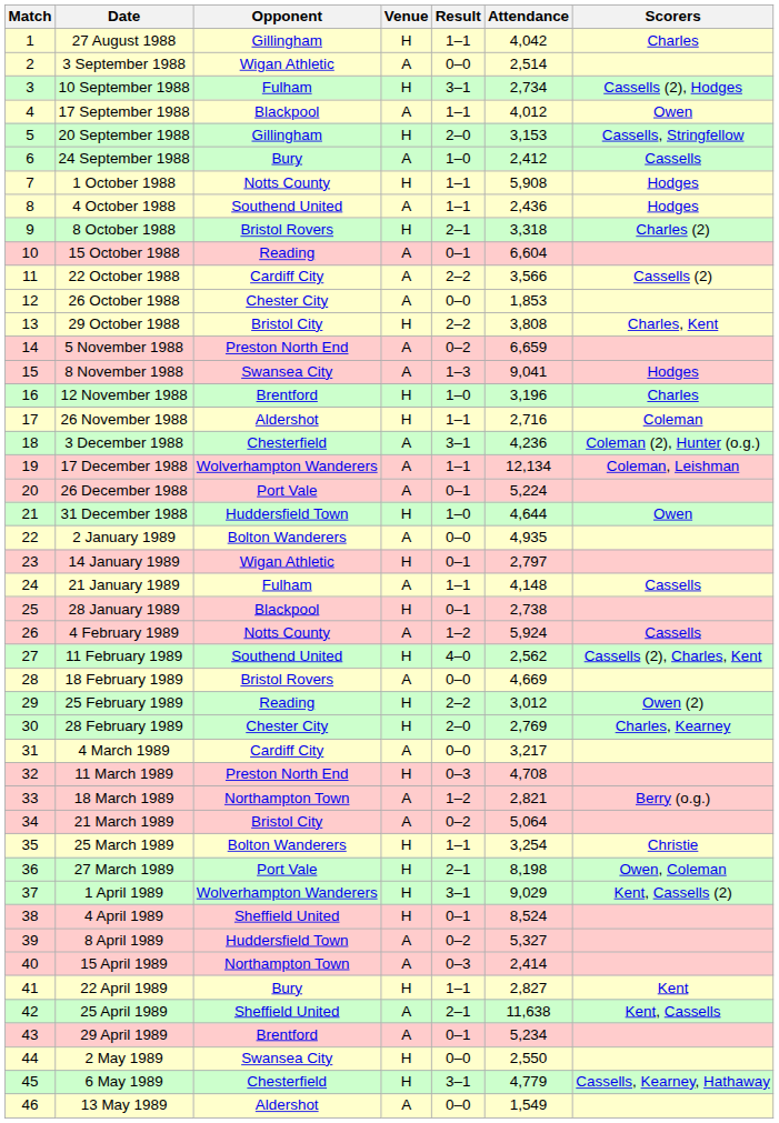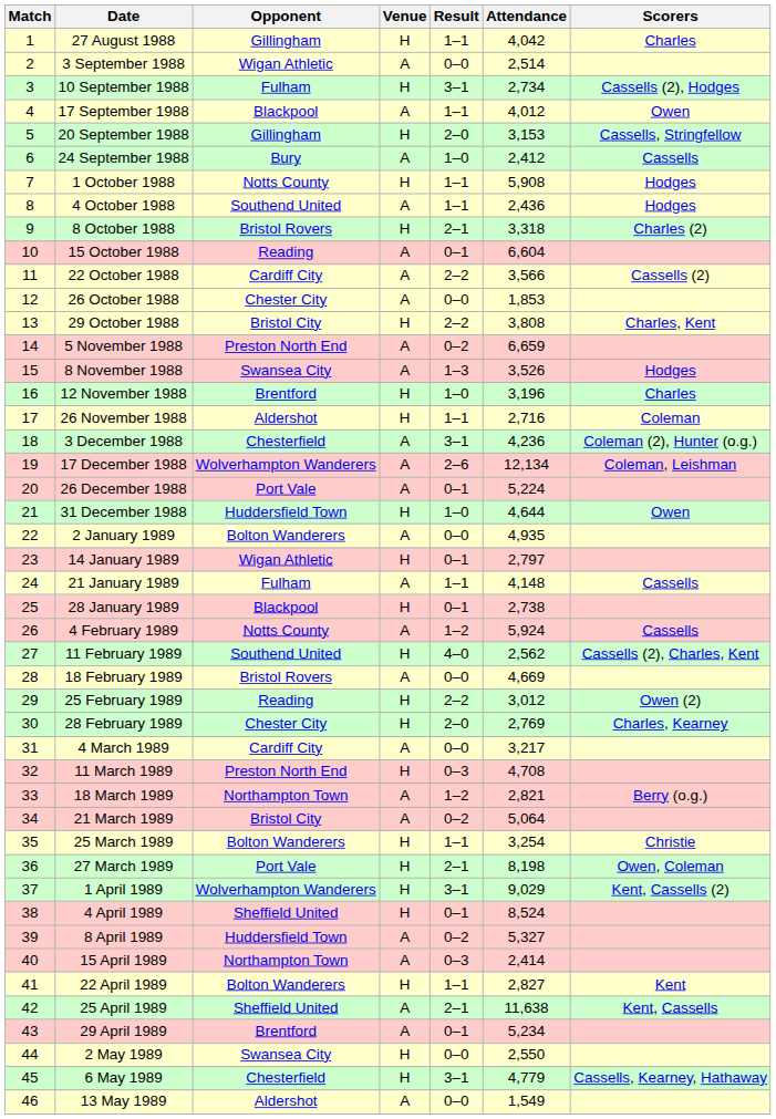 <table class="wikitable" style="font-size:100%; text-align:center">
 <tr>
 <th>Match</th>
 <th>Date</th>
 <th>Opponent</th>
 <th>Venue</th>
 <th>Result</th>
 <th>Attendance</th>
 <th>Scorers</th>
 </tr>
 <tr style="background: #FFFFCC;">
 <td>1</td>
 <td>27 August 1988</td>
 <td><a href='#'>Gillingham</a></td>
 <td>H</td>
 <td>1–1</td>
 <td>4,042</td>
 <td><a href='#'>Charles</a></td>
 </tr>
 <tr style="background: #FFFFCC;">
 <td>2</td>
 <td>3 September 1988</td>
 <td><a href='#'>Wigan Athletic</a></td>
 <td>A</td>
 <td>0–0</td>
 <td>2,514</td>
 <td></td>
 </tr>
 <tr style="background: #CCFFCC;">
 <td>3</td>
 <td>10 September 1988</td>
 <td><a href='#'>Fulham</a></td>
 <td>H</td>
 <td>3–1</td>
 <td>2,734</td>
 <td><a href='#'>Cassells</a> (2), <a href='#'>Hodges</a></td>
 </tr>
 <tr style="background: #FFFFCC;">
 <td>4</td>
 <td>17 September 1988</td>
 <td><a href='#'>Blackpool</a></td>
 <td>A</td>
 <td>1–1</td>
 <td>4,012</td>
 <td><a href='#'>Owen</a></td>
 </tr>
 <tr style="background: #CCFFCC;">
 <td>5</td>
 <td>20 September 1988</td>
 <td><a href='#'>Gillingham</a></td>
 <td>H</td>
 <td>2–0</td>
 <td>3,153</td>
 <td><a href='#'>Cassells</a>, <a href='#'>Stringfellow</a></td>
 </tr>
 <tr style="background: #CCFFCC;">
 <td>6</td>
 <td>24 September 1988</td>
 <td><a href='#'>Bury</a></td>
 <td>A</td>
 <td>1–0</td>
 <td>2,412</td>
 <td><a href='#'>Cassells</a></td>
 </tr>
 <tr style="background: #FFFFCC;">
 <td>7</td>
 <td>1 October 1988</td>
 <td><a href='#'>Notts County</a></td>
 <td>H</td>
 <td>1–1</td>
 <td>5,908</td>
 <td><a href='#'>Hodges</a></td>
 </tr>
 <tr style="background: #FFFFCC;">
 <td>8</td>
 <td>4 October 1988</td>
 <td><a href='#'>Southend United</a></td>
 <td>A</td>
 <td>1–1</td>
 <td>2,436</td>
 <td><a href='#'>Hodges</a></td>
 </tr>
 <tr style="background: #CCFFCC;">
 <td>9</td>
 <td>8 October 1988</td>
 <td><a href='#'>Bristol Rovers</a></td>
 <td>H</td>
 <td>2–1</td>
 <td>3,318</td>
 <td><a href='#'>Charles</a> (2)</td>
 </tr>
 <tr style="background: #FFCCCC;">
 <td>10</td>
 <td>15 October 1988</td>
 <td><a href='#'>Reading</a></td>
 <td>A</td>
 <td>0–1</td>
 <td>6,604</td>
 <td></td>
 </tr>
 <tr style="background: #FFFFCC;">
 <td>11</td>
 <td>22 October 1988</td>
 <td><a href='#'>Cardiff City</a></td>
 <td>A</td>
 <td>2–2</td>
 <td>3,566</td>
 <td><a href='#'>Cassells</a> (2)</td>
 </tr>
 <tr style="background: #FFFFCC;">
 <td>12</td>
 <td>26 October 1988</td>
 <td><a href='#'>Chester City</a></td>
 <td>A</td>
 <td>0–0</td>
 <td>1,853</td>
 <td></td>
 </tr>
 <tr style="background: #FFFFCC;">
 <td>13</td>
 <td>29 October 1988</td>
 <td><a href='#'>Bristol City</a></td>
 <td>H</td>
 <td>2–2</td>
 <td>3,808</td>
 <td><a href='#'>Charles</a>, <a href='#'>Kent</a></td>
 </tr>
 <tr style="background: #FFCCCC;">
 <td>14</td>
 <td>5 November 1988</td>
 <td><a href='#'>Preston North End</a></td>
 <td>A</td>
 <td>0–2</td>
 <td>6,659</td>
 <td></td>
 </tr>
 <tr style="background: #FFCCCC;">
 <td>15</td>
 <td>8 November 1988</td>
 <td><a href='#'>Swansea City</a></td>
 <td>A</td>
 <td>1–3</td>
-<td>9,041</td>
+<td>3,526</td>
 <td><a href='#'>Hodges</a></td>
 </tr>
 <tr style="background: #CCFFCC;">
 <td>16</td>
 <td>12 November 1988</td>
 <td><a href='#'>Brentford</a></td>
 <td>H</td>
 <td>1–0</td>
 <td>3,196</td>
 <td><a href='#'>Charles</a></td>
 </tr>
 <tr style="background: #FFFFCC;">
 <td>17</td>
 <td>26 November 1988</td>
 <td><a href='#'>Aldershot</a></td>
 <td>H</td>
 <td>1–1</td>
 <td>2,716</td>
 <td><a href='#'>Coleman</a></td>
 </tr>
 <tr style="background: #CCFFCC;">
 <td>18</td>
 <td>3 December 1988</td>
 <td><a href='#'>Chesterfield</a></td>
 <td>A</td>
 <td>3–1</td>
 <td>4,236</td>
 <td><a href='#'>Coleman</a> (2), <a href='#'>Hunter</a> (o.g.)</td>
 </tr>
 <tr style="background: #FFCCCC;">
 <td>19</td>
 <td>17 December 1988</td>
 <td><a href='#'>Wolverhampton Wanderers</a></td>
 <td>A</td>
-<td>1–1</td>
+<td>2–6</td>
 <td>12,134</td>
 <td><a href='#'>Coleman</a>, <a href='#'>Leishman</a></td>
 </tr>
 <tr style="background: #FFCCCC;">
 <td>20</td>
 <td>26 December 1988</td>
 <td><a href='#'>Port Vale</a></td>
 <td>A</td>
 <td>0–1</td>
 <td>5,224</td>
 <td></td>
 </tr>
 <tr style="background: #CCFFCC;">
 <td>21</td>
 <td>31 December 1988</td>
 <td><a href='#'>Huddersfield Town</a></td>
 <td>H</td>
 <td>1–0</td>
 <td>4,644</td>
 <td><a href='#'>Owen</a></td>
 </tr>
 <tr style="background: #FFFFCC;">
 <td>22</td>
 <td>2 January 1989</td>
 <td><a href='#'>Bolton Wanderers</a></td>
 <td>A</td>
 <td>0–0</td>
 <td>4,935</td>
 <td></td>
 </tr>
 <tr style="background: #FFCCCC;">
 <td>23</td>
 <td>14 January 1989</td>
 <td><a href='#'>Wigan Athletic</a></td>
 <td>H</td>
 <td>0–1</td>
 <td>2,797</td>
 <td></td>
 </tr>
 <tr style="background: #FFFFCC;">
 <td>24</td>
 <td>21 January 1989</td>
 <td><a href='#'>Fulham</a></td>
 <td>A</td>
 <td>1–1</td>
 <td>4,148</td>
 <td><a href='#'>Cassells</a></td>
 </tr>
 <tr style="background: #FFCCCC;">
 <td>25</td>
 <td>28 January 1989</td>
 <td><a href='#'>Blackpool</a></td>
 <td>H</td>
 <td>0–1</td>
 <td>2,738</td>
 <td></td>
 </tr>
 <tr style="background: #FFCCCC;">
 <td>26</td>
 <td>4 February 1989</td>
 <td><a href='#'>Notts County</a></td>
 <td>A</td>
 <td>1–2</td>
 <td>5,924</td>
 <td><a href='#'>Cassells</a></td>
 </tr>
 <tr style="background: #CCFFCC;">
 <td>27</td>
 <td>11 February 1989</td>
 <td><a href='#'>Southend United</a></td>
 <td>H</td>
 <td>4–0</td>
 <td>2,562</td>
 <td><a href='#'>Cassells</a> (2), <a href='#'>Charles</a>, <a href='#'>Kent</a></td>
 </tr>
 <tr style="background: #FFFFCC;">
 <td>28</td>
 <td>18 February 1989</td>
 <td><a href='#'>Bristol Rovers</a></td>
 <td>A</td>
 <td>0–0</td>
 <td>4,669</td>
 <td></td>
 </tr>
 <tr style="background: #CCFFCC;">
 <td>29</td>
 <td>25 February 1989</td>
 <td><a href='#'>Reading</a></td>
 <td>H</td>
 <td>2–2</td>
 <td>3,012</td>
 <td><a href='#'>Owen</a> (2)</td>
 </tr>
 <tr style="background: #CCFFCC;">
 <td>30</td>
 <td>28 February 1989</td>
 <td><a href='#'>Chester City</a></td>
 <td>H</td>
 <td>2–0</td>
 <td>2,769</td>
 <td><a href='#'>Charles</a>, <a href='#'>Kearney</a></td>
 </tr>
 <tr style="background: #FFFFCC;">
 <td>31</td>
 <td>4 March 1989</td>
 <td><a href='#'>Cardiff City</a></td>
 <td>A</td>
 <td>0–0</td>
 <td>3,217</td>
 <td></td>
 </tr>
 <tr style="background: #FFCCCC;">
 <td>32</td>
 <td>11 March 1989</td>
 <td><a href='#'>Preston North End</a></td>
 <td>H</td>
 <td>0–3</td>
 <td>4,708</td>
 <td></td>
 </tr>
 <tr style="background: #FFCCCC;">
 <td>33</td>
 <td>18 March 1989</td>
 <td><a href='#'>Northampton Town</a></td>
 <td>A</td>
 <td>1–2</td>
 <td>2,821</td>
 <td><a href='#'>Berry</a> (o.g.)</td>
 </tr>
 <tr style="background: #FFCCCC;">
 <td>34</td>
 <td>21 March 1989</td>
 <td><a href='#'>Bristol City</a></td>
 <td>A</td>
 <td>0–2</td>
 <td>5,064</td>
 <td></td>
 </tr>
 <tr style="background: #FFFFCC;">
 <td>35</td>
 <td>25 March 1989</td>
 <td><a href='#'>Bolton Wanderers</a></td>
 <td>H</td>
 <td>1–1</td>
 <td>3,254</td>
 <td><a href='#'>Christie</a></td>
 </tr>
 <tr style="background: #CCFFCC;">
 <td>36</td>
 <td>27 March 1989</td>
 <td><a href='#'>Port Vale</a></td>
 <td>H</td>
 <td>2–1</td>
 <td>8,198</td>
 <td><a href='#'>Owen</a>, <a href='#'>Coleman</a></td>
 </tr>
 <tr style="background: #CCFFCC;">
 <td>37</td>
 <td>1 April 1989</td>
 <td><a href='#'>Wolverhampton Wanderers</a></td>
 <td>H</td>
 <td>3–1</td>
 <td>9,029</td>
 <td><a href='#'>Kent</a>, <a href='#'>Cassells</a> (2)</td>
 </tr>
 <tr style="background: #FFCCCC;">
 <td>38</td>
 <td>4 April 1989</td>
 <td><a href='#'>Sheffield United</a></td>
 <td>H</td>
 <td>0–1</td>
 <td>8,524</td>
 <td></td>
 </tr>
 <tr style="background: #FFCCCC;">
 <td>39</td>
 <td>8 April 1989</td>
 <td><a href='#'>Huddersfield Town</a></td>
 <td>A</td>
 <td>0–2</td>
 <td>5,327</td>
 <td></td>
 </tr>
 <tr style="background: #FFCCCC;">
 <td>40</td>
 <td>15 April 1989</td>
 <td><a href='#'>Northampton Town</a></td>
 <td>A</td>
 <td>0–3</td>
 <td>2,414</td>
 <td></td>
 </tr>
 <tr style="background: #FFFFCC;">
 <td>41</td>
 <td>22 April 1989</td>
-<td><a href='#'>Bury</a></td>
+<td><a href='#'>Bolton Wanderers</a></td>
 <td>H</td>
 <td>1–1</td>
 <td>2,827</td>
 <td><a href='#'>Kent</a></td>
 </tr>
 <tr style="background: #CCFFCC;">
 <td>42</td>
 <td>25 April 1989</td>
 <td><a href='#'>Sheffield United</a></td>
 <td>A</td>
 <td>2–1</td>
 <td>11,638</td>
 <td><a href='#'>Kent</a>, <a href='#'>Cassells</a></td>
 </tr>
 <tr style="background: #FFCCCC;">
 <td>43</td>
 <td>29 April 1989</td>
 <td><a href='#'>Brentford</a></td>
 <td>A</td>
 <td>0–1</td>
 <td>5,234</td>
 <td></td>
 </tr>
 <tr style="background: #FFFFCC;">
 <td>44</td>
 <td>2 May 1989</td>
 <td><a href='#'>Swansea City</a></td>
 <td>H</td>
 <td>0–0</td>
 <td>2,550</td>
 <td></td>
 </tr>
 <tr style="background: #CCFFCC;">
 <td>45</td>
 <td>6 May 1989</td>
 <td><a href='#'>Chesterfield</a></td>
 <td>H</td>
 <td>3–1</td>
 <td>4,779</td>
 <td><a href='#'>Cassells</a>, <a href='#'>Kearney</a>, <a href='#'>Hathaway</a></td>
 </tr>
 <tr style="background: #FFFFCC;">
 <td>46</td>
 <td>13 May 1989</td>
 <td><a href='#'>Aldershot</a></td>
 <td>A</td>
 <td>0–0</td>
 <td>1,549</td>
 <td></td>
 </tr>
 </table>
